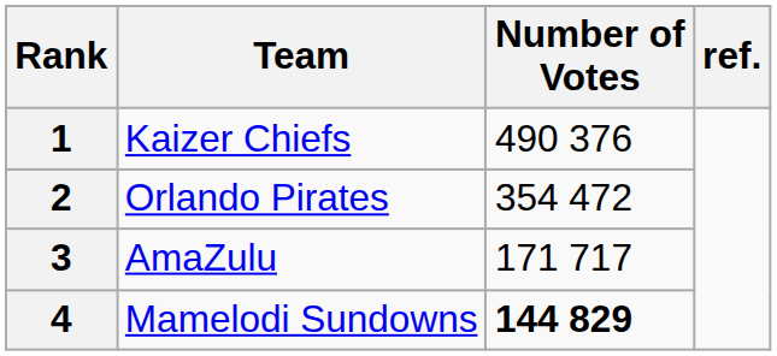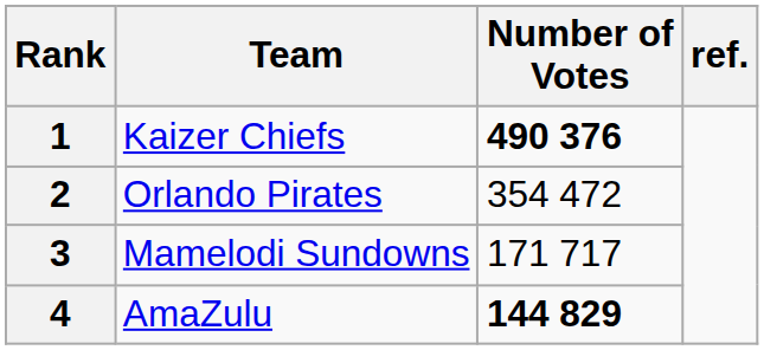 <table class="wikitable">
 <tr>
 <th>Rank</th>
 <th>Team</th>
 <th>Number of<br>Votes</th>
 <th>ref.</th>
 </tr>
 <tr>
 <th>1</th>
 <td><a href='#'>Kaizer Chiefs</a></td>
-<td>490 376</td>
+<td><strong>490 376</strong></td>
 <td rowspan="4"></td>
 </tr>
 <tr>
 <th>2</th>
 <td><a href='#'>Orlando Pirates</a></td>
 <td>354 472</td>
 </tr>
 <tr>
 <th>3</th>
-<td><a href='#'>AmaZulu</a></td>
+<td><a href='#'>Mamelodi Sundowns</a></td>
 <td>171 717</td>
 </tr>
 <tr>
 <th>4</th>
-<td><a href='#'>Mamelodi Sundowns</a></td>
+<td><a href='#'>AmaZulu</a></td>
 <td><strong>144 829</strong></td>
 </tr>
 </table>
